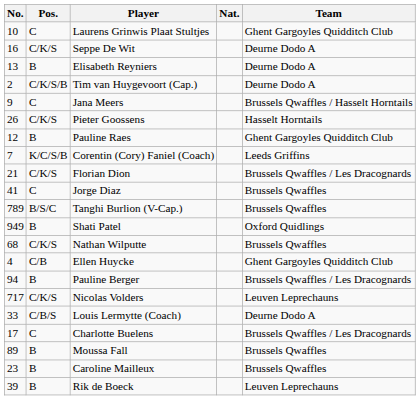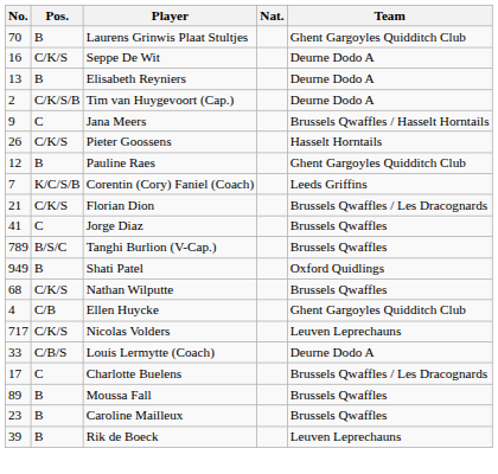 <table class="wikitable sortable" bgcolor="00DD00">
 <tr>
 <th>No.</th>
 <th>Pos.</th>
 <th>Player</th>
 <th>Nat.</th>
 <th>Team</th>
 </tr>
 <tr>
-<td>10</td>
-<td>C</td>
+<td>70</td>
+<td>B</td>
 <td>Laurens Grinwis Plaat Stultjes</td>
 <td></td>
 <td>Ghent Gargoyles Quidditch Club</td>
 </tr>
 <tr>
 <td>16</td>
 <td>C/K/S</td>
 <td>Seppe De Wit</td>
 <td></td>
 <td>Deurne Dodo A</td>
 </tr>
 <tr>
 <td>13</td>
 <td>B</td>
 <td>Elisabeth Reyniers</td>
 <td></td>
 <td>Deurne Dodo A</td>
 </tr>
 <tr>
 <td>2</td>
 <td>C/K/S/B</td>
 <td>Tim van Huygevoort (Cap.)</td>
 <td></td>
 <td>Deurne Dodo A</td>
 </tr>
 <tr>
 <td>9</td>
 <td>C</td>
 <td>Jana Meers</td>
 <td></td>
 <td>Brussels Qwaffles / Hasselt Horntails</td>
 </tr>
 <tr>
 <td>26</td>
 <td>C/K/S</td>
 <td>Pieter Goossens</td>
 <td></td>
 <td>Hasselt Horntails</td>
 </tr>
 <tr>
 <td>12</td>
 <td>B</td>
 <td>Pauline Raes</td>
 <td></td>
 <td>Ghent Gargoyles Quidditch Club</td>
 </tr>
 <tr>
 <td>7</td>
 <td>K/C/S/B</td>
 <td>Corentin (Cory) Faniel (Coach)</td>
 <td></td>
 <td> Leeds Griffins</td>
 </tr>
 <tr>
 <td>21</td>
 <td>C/K/S</td>
 <td>Florian Dion</td>
 <td></td>
 <td>Brussels Qwaffles / Les Dracognards</td>
 </tr>
 <tr>
 <td>41</td>
 <td>C</td>
 <td>Jorge Diaz</td>
 <td></td>
 <td>Brussels Qwaffles</td>
 </tr>
 <tr>
 <td>789</td>
 <td>B/S/C</td>
 <td>Tanghi Burlion (V-Cap.)</td>
 <td></td>
 <td>Brussels Qwaffles</td>
 </tr>
 <tr>
 <td>949</td>
 <td>B</td>
 <td>Shati Patel</td>
 <td></td>
 <td> Oxford Quidlings</td>
 </tr>
 <tr>
 <td>68</td>
 <td>C/K/S</td>
 <td>Nathan Wilputte</td>
 <td></td>
 <td>Brussels Qwaffles</td>
 </tr>
 <tr>
 <td>4</td>
 <td>C/B</td>
 <td>Ellen Huycke</td>
 <td></td>
 <td>Ghent Gargoyles Quidditch Club</td>
 </tr>
 <tr>
-<td>94</td>
-<td>B</td>
-<td>Pauline Berger</td>
-<td></td>
-<td>Brussels Qwaffles / Les Dracognards</td>
-</tr>
-<tr>
 <td>717</td>
 <td>C/K/S</td>
 <td>Nicolas Volders</td>
 <td></td>
 <td>Leuven Leprechauns</td>
 </tr>
 <tr>
 <td>33</td>
 <td>C/B/S</td>
 <td>Louis Lermytte (Coach)</td>
 <td></td>
 <td>Deurne Dodo A</td>
 </tr>
 <tr>
 <td>17</td>
 <td>C</td>
 <td>Charlotte Buelens</td>
 <td></td>
 <td>Brussels Qwaffles / Les Dracognards</td>
 </tr>
 <tr>
 <td>89</td>
 <td>B</td>
 <td>Moussa Fall</td>
 <td></td>
 <td>Brussels Qwaffles</td>
 </tr>
 <tr>
 <td>23</td>
 <td>B</td>
 <td>Caroline Mailleux</td>
 <td></td>
 <td>Brussels Qwaffles</td>
 </tr>
 <tr>
 <td>39</td>
 <td>B</td>
 <td>Rik de Boeck</td>
 <td></td>
 <td>Leuven Leprechauns</td>
 </tr>
 </table>
